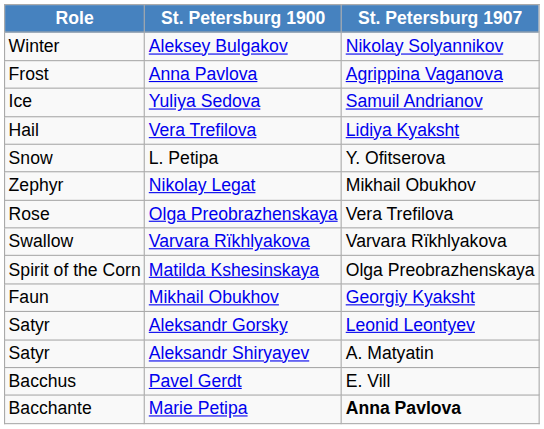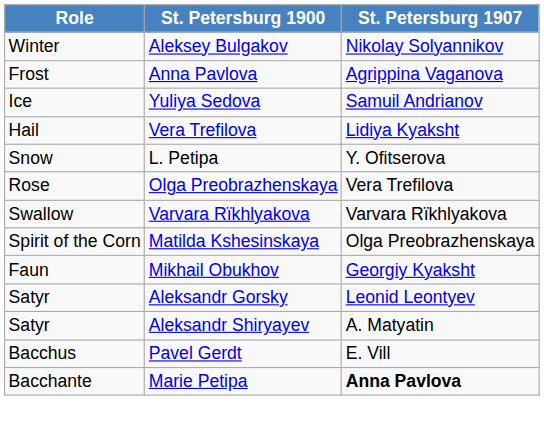 <table class="wikitable" border="1">
 <tr>
 <th style="background:#4682BF; color:white;">Role</th>
 <th style="background:#4682BF; color:white;">St. Petersburg 1900</th>
 <th style="background:#4682BF; color:white;">St. Petersburg 1907</th>
 </tr>
 <tr>
 <td>Winter</td>
 <td><a href='#'>Aleksey Bulgakov</a></td>
 <td><a href='#'>Nikolay Solyannikov</a></td>
 </tr>
 <tr>
 <td>Frost</td>
 <td><a href='#'>Anna Pavlova</a></td>
 <td><a href='#'>Agrippina Vaganova</a></td>
 </tr>
 <tr>
 <td>Ice</td>
 <td><a href='#'>Yuliya Sedova</a></td>
 <td><a href='#'>Samuil Andrianov</a></td>
 </tr>
 <tr>
 <td>Hail</td>
 <td><a href='#'>Vera Trefilova</a></td>
 <td><a href='#'>Lidiya Kyaksht</a></td>
 </tr>
 <tr>
 <td>Snow</td>
 <td>L. Petipa</td>
 <td>Y. Ofitserova</td>
-</tr>
-<tr>
-<td>Zephyr</td>
-<td><a href='#'>Nikolay Legat</a></td>
-<td>Mikhail Obukhov</td>
 </tr>
 <tr>
 <td>Rose</td>
 <td><a href='#'>Olga Preobrazhenskaya</a></td>
 <td>Vera Trefilova</td>
 </tr>
 <tr>
 <td>Swallow</td>
 <td><a href='#'>Varvara Rïkhlyakova</a></td>
 <td>Varvara Rïkhlyakova</td>
 </tr>
 <tr>
 <td>Spirit of the Corn</td>
 <td><a href='#'>Matilda Kshesinskaya</a></td>
 <td>Olga Preobrazhenskaya</td>
 </tr>
 <tr>
 <td>Faun</td>
 <td><a href='#'>Mikhail Obukhov</a></td>
 <td><a href='#'>Georgiy Kyaksht</a></td>
 </tr>
 <tr>
 <td>Satyr</td>
 <td><a href='#'>Aleksandr Gorsky</a></td>
 <td><a href='#'>Leonid Leontyev</a></td>
 </tr>
 <tr>
 <td>Satyr</td>
 <td><a href='#'>Aleksandr Shiryayev</a></td>
 <td>A. Matyatin</td>
 </tr>
 <tr>
 <td>Bacchus</td>
 <td><a href='#'>Pavel Gerdt</a></td>
 <td>E. Vill</td>
 </tr>
 <tr>
 <td>Bacchante</td>
 <td><a href='#'>Marie Petipa</a></td>
 <td><strong>Anna Pavlova</strong></td>
 </tr>
 </table>
